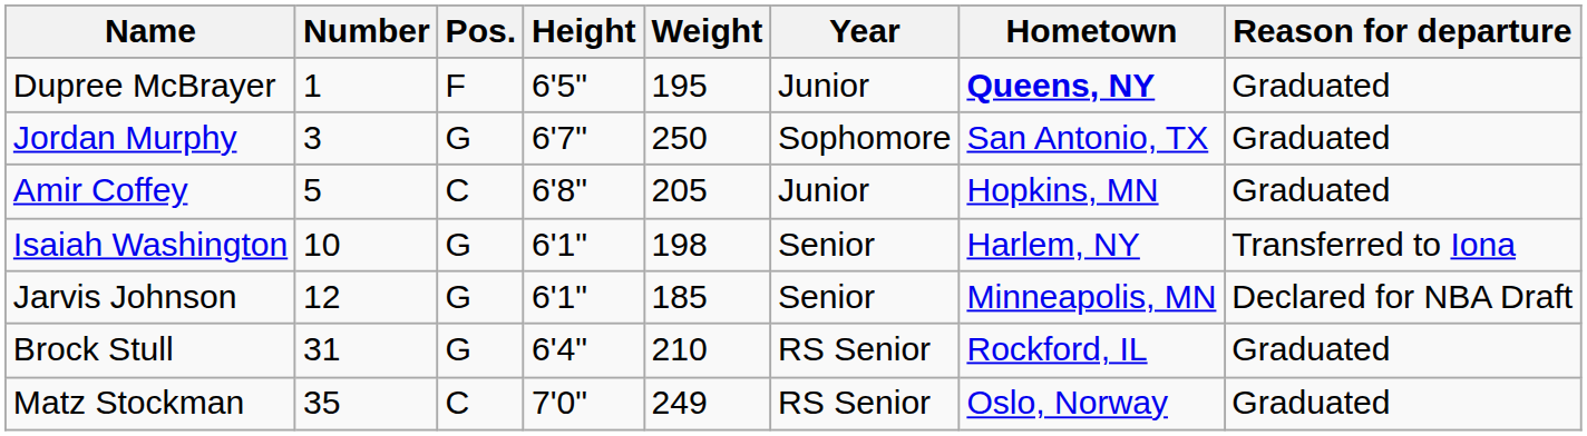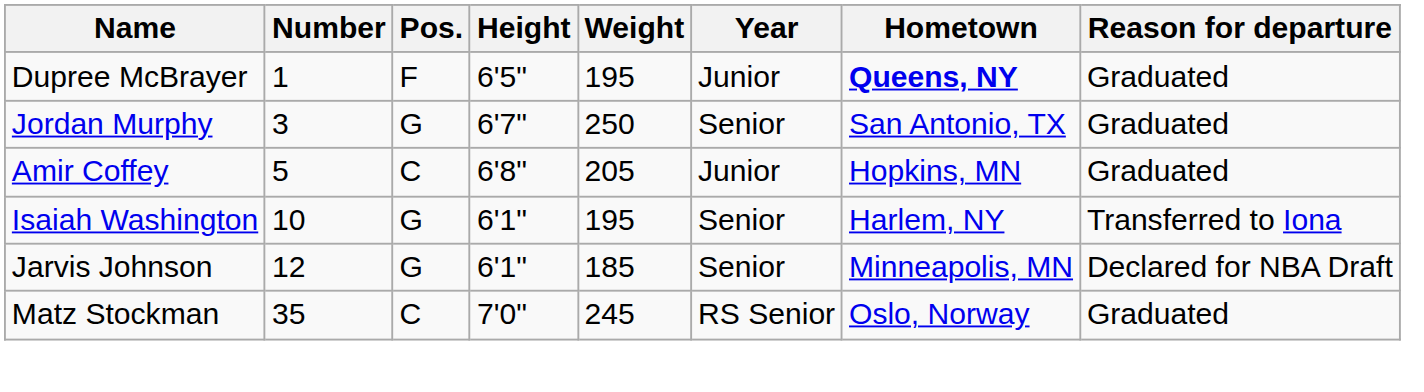 <table class="wikitable sortable" border="1">
 <tr>
 <th>Name</th>
 <th>Number</th>
 <th>Pos.</th>
 <th>Height</th>
 <th>Weight</th>
 <th>Year</th>
 <th>Hometown</th>
 <th class="unsortable">Reason for departure</th>
 </tr>
 <tr>
 <td>Dupree McBrayer</td>
 <td>1</td>
 <td>F</td>
 <td>6'5"</td>
 <td>195</td>
 <td>Junior</td>
 <td><strong><a href='#'>Queens, NY</a></strong></td>
 <td>Graduated</td>
 </tr>
 <tr>
 <td><a href='#'>Jordan Murphy</a></td>
 <td>3</td>
 <td>G</td>
 <td>6'7"</td>
 <td>250</td>
-<td>Sophomore</td>
+<td>Senior</td>
 <td><a href='#'>San Antonio, TX</a></td>
 <td>Graduated</td>
 </tr>
 <tr>
 <td><a href='#'>Amir Coffey</a></td>
 <td>5</td>
 <td>C</td>
 <td>6'8"</td>
 <td>205</td>
 <td>Junior</td>
 <td><a href='#'>Hopkins, MN</a></td>
 <td>Graduated</td>
 </tr>
 <tr>
 <td><a href='#'>Isaiah Washington</a></td>
 <td>10</td>
 <td>G</td>
 <td>6'1"</td>
-<td>198</td>
+<td>195</td>
 <td>Senior</td>
 <td><a href='#'>Harlem, NY</a></td>
 <td>Transferred to <a href='#'>Iona</a></td>
 </tr>
 <tr>
 <td>Jarvis Johnson</td>
 <td>12</td>
 <td>G</td>
 <td>6'1"</td>
 <td>185</td>
 <td>Senior</td>
 <td><a href='#'>Minneapolis, MN</a></td>
 <td>Declared for NBA Draft</td>
 </tr>
 <tr>
-<td>Brock Stull</td>
-<td>31</td>
-<td>G</td>
-<td>6'4"</td>
-<td>210</td>
-<td>RS Senior</td>
-<td><a href='#'>Rockford, IL</a></td>
-<td>Graduated</td>
-</tr>
-<tr>
 <td>Matz Stockman</td>
 <td>35</td>
 <td>C</td>
 <td>7'0"</td>
-<td>249</td>
+<td>245</td>
 <td>RS Senior</td>
 <td><a href='#'>Oslo, Norway</a></td>
 <td>Graduated</td>
 </tr>
 </table>
